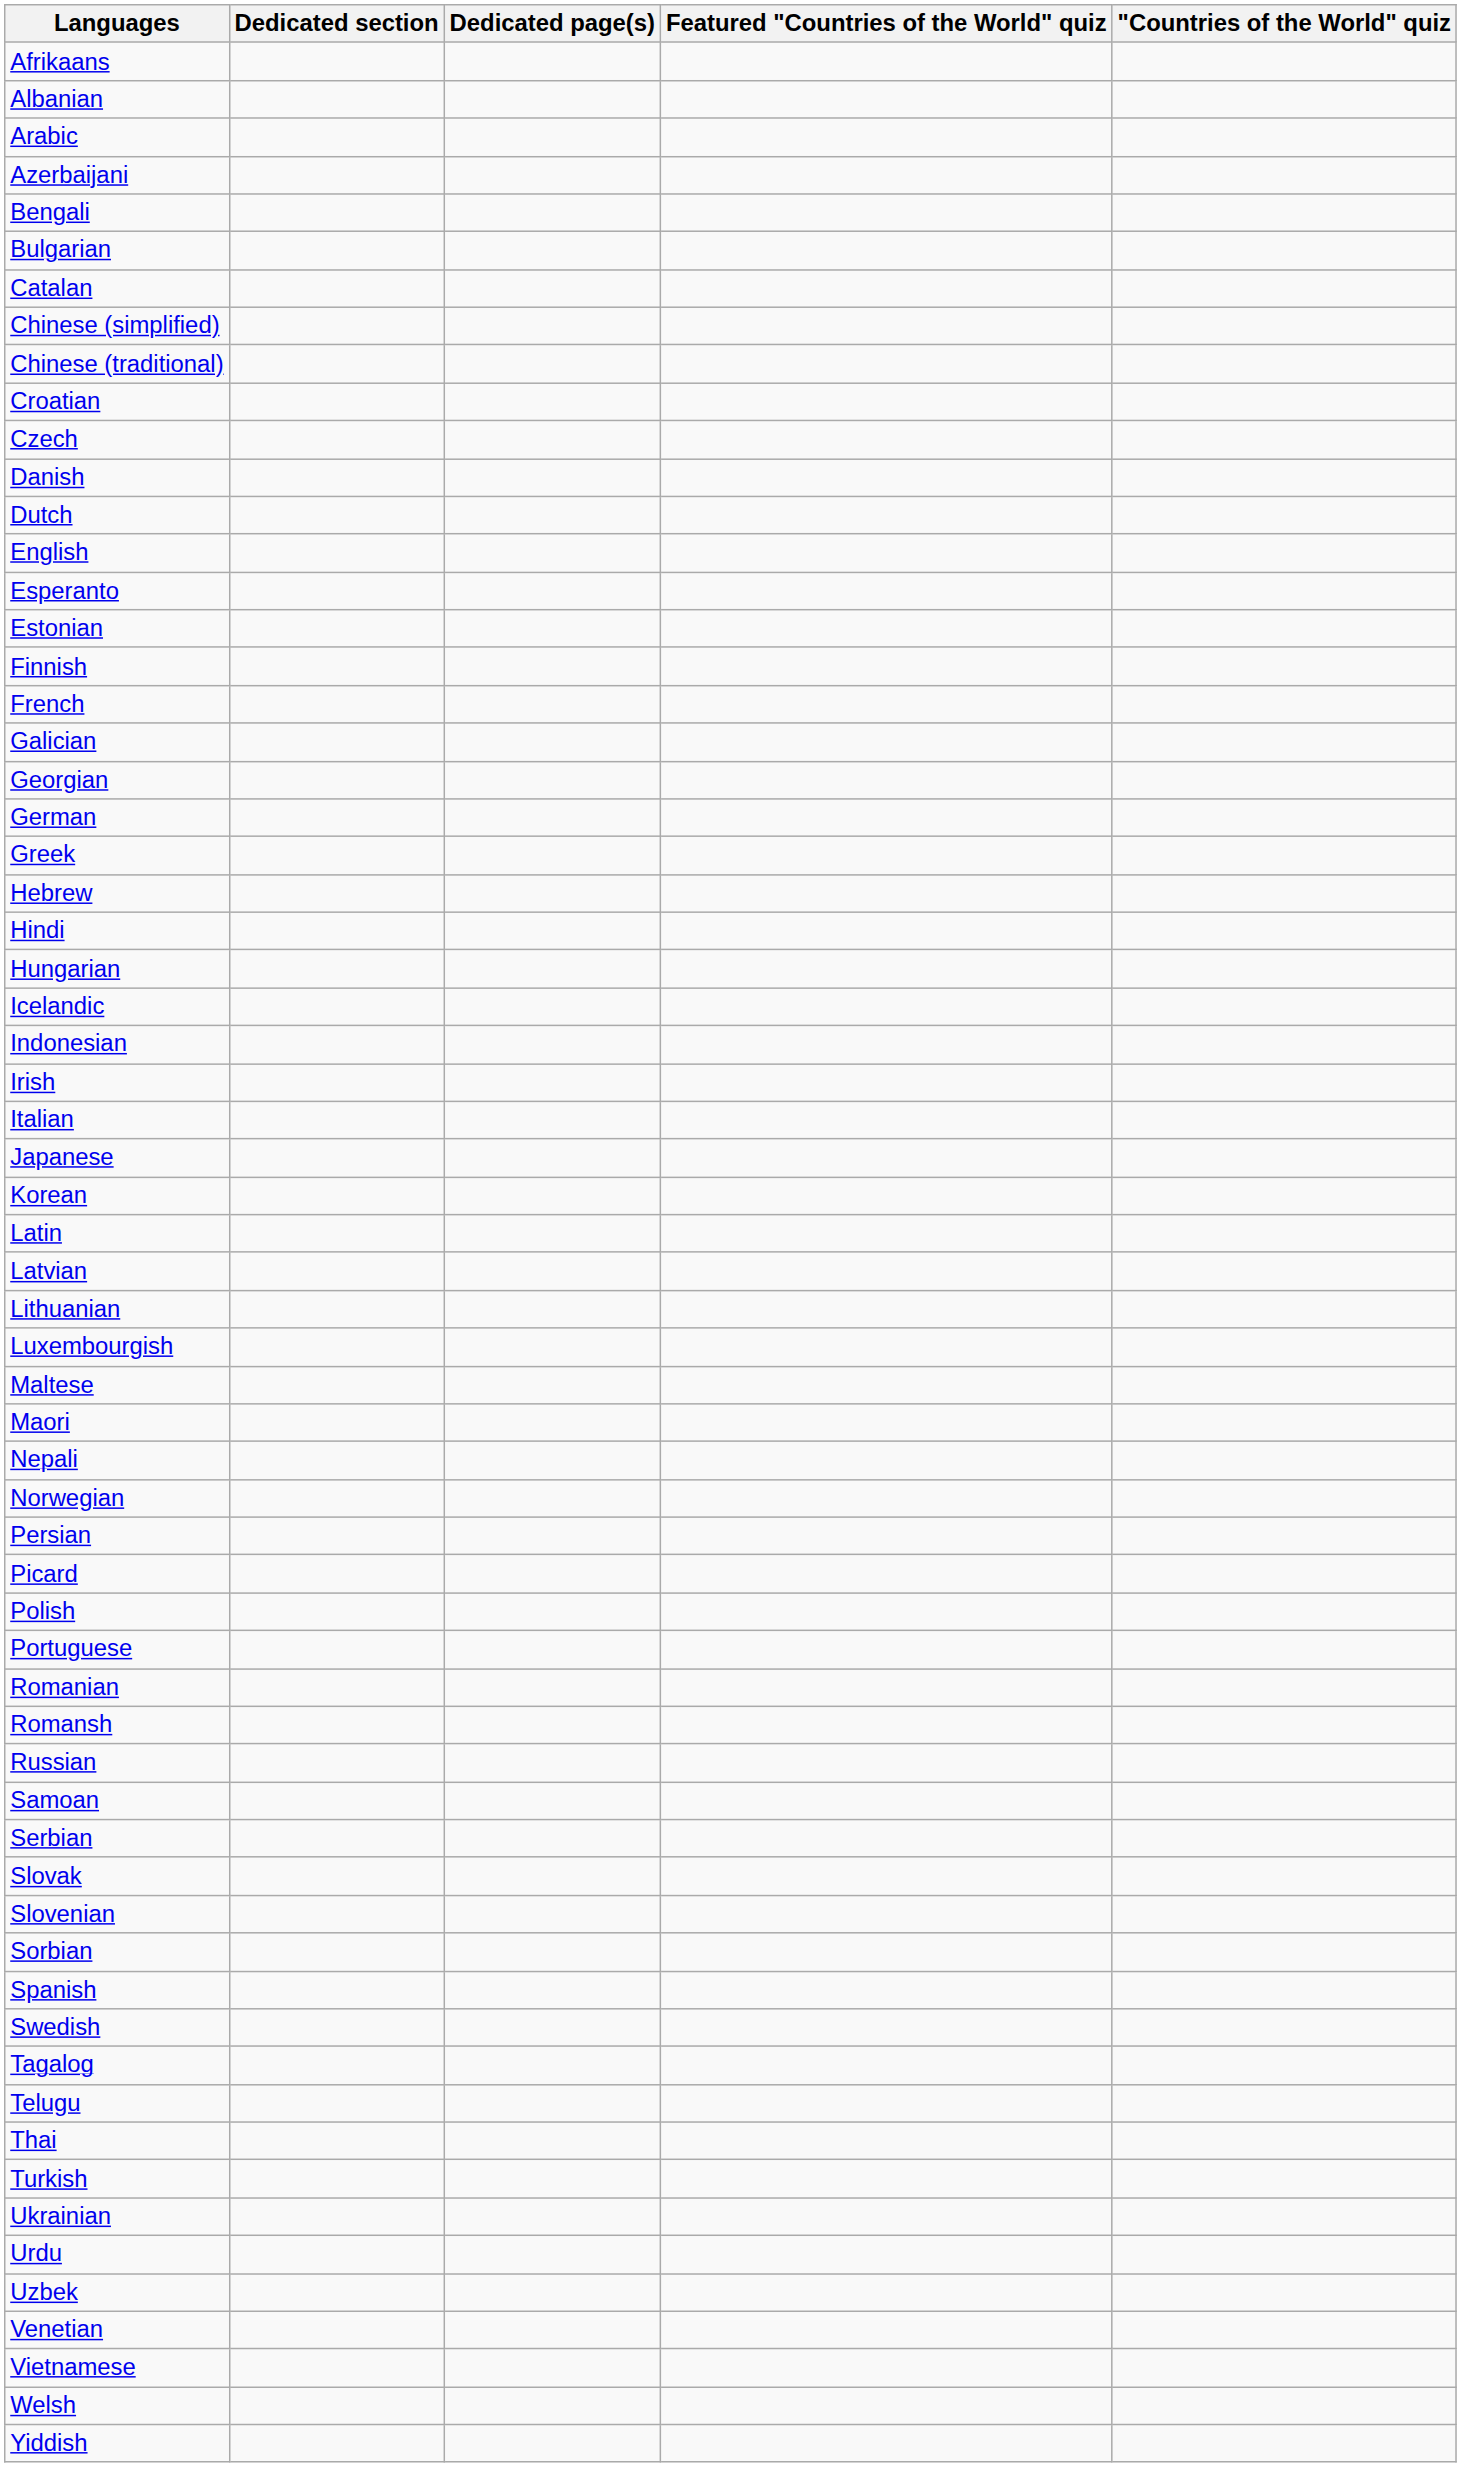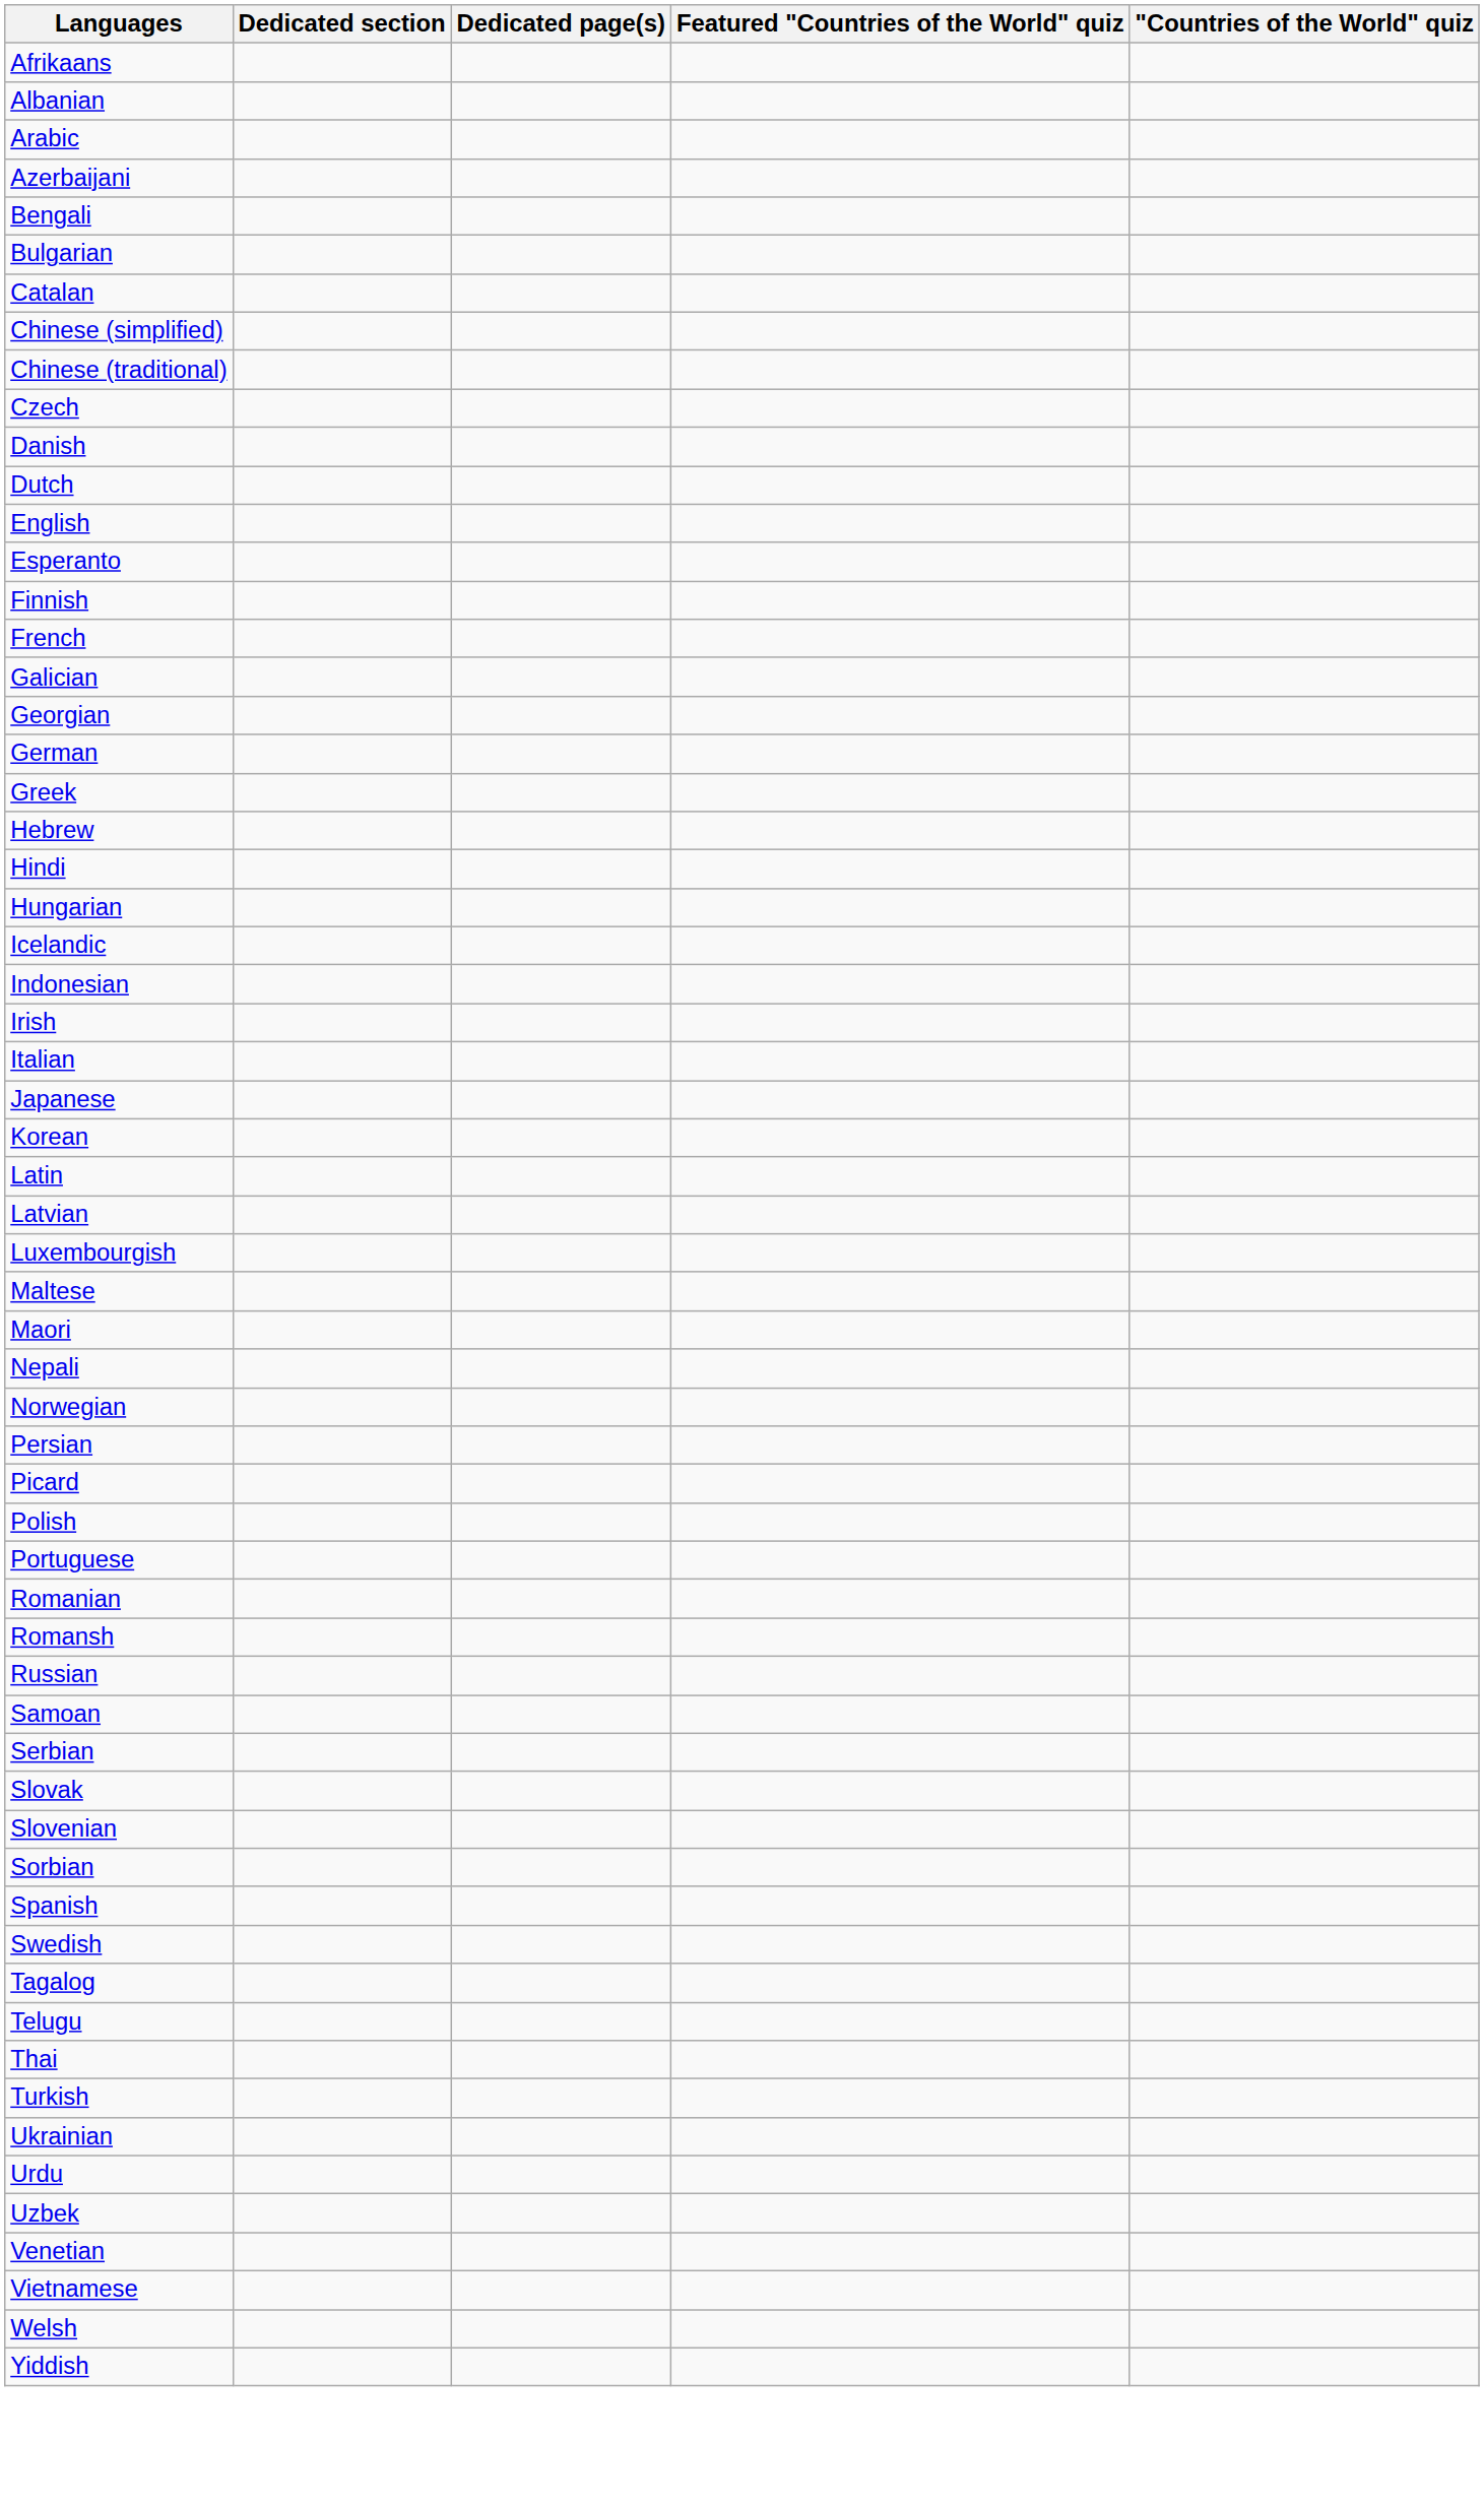 <table class="wikitable mw-collapsible">
 <tr>
 <th>Languages</th>
 <th>Dedicated section</th>
 <th>Dedicated page(s)</th>
 <th>Featured "Countries of the World" quiz</th>
 <th>"Countries of the World" quiz</th>
 </tr>
 <tr>
 <td><a href='#'>Afrikaans</a></td>
 <td></td>
 <td></td>
 <td></td>
 <td></td>
 </tr>
 <tr>
 <td><a href='#'>Albanian</a></td>
 <td></td>
 <td></td>
 <td></td>
 <td></td>
 </tr>
 <tr>
 <td><a href='#'>Arabic</a></td>
 <td></td>
 <td></td>
 <td></td>
 <td></td>
 </tr>
 <tr>
 <td><a href='#'>Azerbaijani</a></td>
 <td></td>
 <td></td>
 <td></td>
 <td></td>
 </tr>
 <tr>
 <td><a href='#'>Bengali</a></td>
 <td></td>
 <td></td>
 <td></td>
 <td></td>
 </tr>
 <tr>
 <td><a href='#'>Bulgarian</a></td>
 <td></td>
 <td></td>
 <td></td>
 <td></td>
 </tr>
 <tr>
 <td><a href='#'>Catalan</a></td>
 <td></td>
 <td></td>
 <td></td>
 <td></td>
 </tr>
 <tr>
 <td><a href='#'>Chinese (simplified)</a></td>
 <td></td>
 <td></td>
 <td></td>
 <td></td>
 </tr>
 <tr>
 <td><a href='#'>Chinese (traditional)</a></td>
 <td></td>
 <td></td>
 <td></td>
 <td></td>
 </tr>
 <tr>
-<td><a href='#'>Croatian</a></td>
-<td></td>
-<td></td>
-<td></td>
-<td></td>
-</tr>
-<tr>
 <td><a href='#'>Czech</a></td>
 <td></td>
 <td></td>
 <td></td>
 <td></td>
 </tr>
 <tr>
 <td><a href='#'>Danish</a></td>
 <td></td>
 <td></td>
 <td></td>
 <td></td>
 </tr>
 <tr>
 <td><a href='#'>Dutch</a></td>
 <td></td>
 <td></td>
 <td></td>
 <td></td>
 </tr>
 <tr>
 <td><a href='#'>English</a></td>
 <td></td>
 <td></td>
 <td></td>
 <td></td>
 </tr>
 <tr>
 <td><a href='#'>Esperanto</a></td>
-<td></td>
-<td></td>
-<td></td>
-<td></td>
-</tr>
-<tr>
-<td><a href='#'>Estonian</a></td>
 <td></td>
 <td></td>
 <td></td>
 <td></td>
 </tr>
 <tr>
 <td><a href='#'>Finnish</a></td>
 <td></td>
 <td></td>
 <td></td>
 <td></td>
 </tr>
 <tr>
 <td><a href='#'>French</a></td>
 <td></td>
 <td></td>
 <td></td>
 <td></td>
 </tr>
 <tr>
 <td><a href='#'>Galician</a></td>
 <td></td>
 <td></td>
 <td></td>
 <td></td>
 </tr>
 <tr>
 <td><a href='#'>Georgian</a></td>
 <td></td>
 <td></td>
 <td></td>
 <td></td>
 </tr>
 <tr>
 <td><a href='#'>German</a></td>
 <td></td>
 <td></td>
 <td></td>
 <td></td>
 </tr>
 <tr>
 <td><a href='#'>Greek</a></td>
 <td></td>
 <td></td>
 <td></td>
 <td></td>
 </tr>
 <tr>
 <td><a href='#'>Hebrew</a></td>
 <td></td>
 <td></td>
 <td></td>
 <td></td>
 </tr>
 <tr>
 <td><a href='#'>Hindi</a></td>
 <td></td>
 <td></td>
 <td></td>
 <td></td>
 </tr>
 <tr>
 <td><a href='#'>Hungarian</a></td>
 <td></td>
 <td></td>
 <td></td>
 <td></td>
 </tr>
 <tr>
 <td><a href='#'>Icelandic</a></td>
 <td></td>
 <td></td>
 <td></td>
 <td></td>
 </tr>
 <tr>
 <td><a href='#'>Indonesian</a></td>
 <td></td>
 <td></td>
 <td></td>
 <td></td>
 </tr>
 <tr>
 <td><a href='#'>Irish</a></td>
 <td></td>
 <td></td>
 <td></td>
 <td></td>
 </tr>
 <tr>
 <td><a href='#'>Italian</a></td>
 <td></td>
 <td></td>
 <td></td>
 <td></td>
 </tr>
 <tr>
 <td><a href='#'>Japanese</a></td>
 <td></td>
 <td></td>
 <td></td>
 <td></td>
 </tr>
 <tr>
 <td><a href='#'>Korean</a></td>
 <td></td>
 <td></td>
 <td></td>
 <td></td>
 </tr>
 <tr>
 <td><a href='#'>Latin</a></td>
 <td></td>
 <td></td>
 <td></td>
 <td></td>
 </tr>
 <tr>
 <td><a href='#'>Latvian</a></td>
-<td></td>
-<td></td>
-<td></td>
-<td></td>
-</tr>
-<tr>
-<td><a href='#'>Lithuanian</a></td>
 <td></td>
 <td></td>
 <td></td>
 <td></td>
 </tr>
 <tr>
 <td><a href='#'>Luxembourgish</a></td>
 <td></td>
 <td></td>
 <td></td>
 <td></td>
 </tr>
 <tr>
 <td><a href='#'>Maltese</a></td>
 <td></td>
 <td></td>
 <td></td>
 <td></td>
 </tr>
 <tr>
 <td><a href='#'>Maori</a></td>
 <td></td>
 <td></td>
 <td></td>
 <td></td>
 </tr>
 <tr>
 <td><a href='#'>Nepali</a></td>
 <td></td>
 <td></td>
 <td></td>
 <td></td>
 </tr>
 <tr>
 <td><a href='#'>Norwegian</a></td>
 <td></td>
 <td></td>
 <td></td>
 <td></td>
 </tr>
 <tr>
 <td><a href='#'>Persian</a></td>
 <td></td>
 <td></td>
 <td></td>
 <td></td>
 </tr>
 <tr>
 <td><a href='#'>Picard</a></td>
 <td></td>
 <td></td>
 <td></td>
 <td></td>
 </tr>
 <tr>
 <td><a href='#'>Polish</a></td>
 <td></td>
 <td></td>
 <td></td>
 <td></td>
 </tr>
 <tr>
 <td><a href='#'>Portuguese</a></td>
 <td></td>
 <td></td>
 <td></td>
 <td></td>
 </tr>
 <tr>
 <td><a href='#'>Romanian</a></td>
 <td></td>
 <td></td>
 <td></td>
 <td></td>
 </tr>
 <tr>
 <td><a href='#'>Romansh</a></td>
 <td></td>
 <td></td>
 <td></td>
 <td></td>
 </tr>
 <tr>
 <td><a href='#'>Russian</a></td>
 <td></td>
 <td></td>
 <td></td>
 <td></td>
 </tr>
 <tr>
 <td><a href='#'>Samoan</a></td>
 <td></td>
 <td></td>
 <td></td>
 <td></td>
 </tr>
 <tr>
 <td><a href='#'>Serbian</a></td>
 <td></td>
 <td></td>
 <td></td>
 <td></td>
 </tr>
 <tr>
 <td><a href='#'>Slovak</a></td>
 <td></td>
 <td></td>
 <td></td>
 <td></td>
 </tr>
 <tr>
 <td><a href='#'>Slovenian</a></td>
 <td></td>
 <td></td>
 <td></td>
 <td></td>
 </tr>
 <tr>
 <td><a href='#'>Sorbian</a></td>
 <td></td>
 <td></td>
 <td></td>
 <td></td>
 </tr>
 <tr>
 <td><a href='#'>Spanish</a></td>
 <td></td>
 <td></td>
 <td></td>
 <td></td>
 </tr>
 <tr>
 <td><a href='#'>Swedish</a></td>
 <td></td>
 <td></td>
 <td></td>
 <td></td>
 </tr>
 <tr>
 <td><a href='#'>Tagalog</a></td>
 <td></td>
 <td></td>
 <td></td>
 <td></td>
 </tr>
 <tr>
 <td><a href='#'>Telugu</a></td>
 <td></td>
 <td></td>
 <td></td>
 <td></td>
 </tr>
 <tr>
 <td><a href='#'>Thai</a></td>
 <td></td>
 <td></td>
 <td></td>
 <td></td>
 </tr>
 <tr>
 <td><a href='#'>Turkish</a></td>
 <td></td>
 <td></td>
 <td></td>
 <td></td>
 </tr>
 <tr>
 <td><a href='#'>Ukrainian</a></td>
 <td></td>
 <td></td>
 <td></td>
 <td></td>
 </tr>
 <tr>
 <td><a href='#'>Urdu</a></td>
 <td></td>
 <td></td>
 <td></td>
 <td></td>
 </tr>
 <tr>
 <td><a href='#'>Uzbek</a></td>
 <td></td>
 <td></td>
 <td></td>
 <td></td>
 </tr>
 <tr>
 <td><a href='#'>Venetian</a></td>
 <td></td>
 <td></td>
 <td></td>
 <td></td>
 </tr>
 <tr>
 <td><a href='#'>Vietnamese</a></td>
 <td></td>
 <td></td>
 <td></td>
 <td></td>
 </tr>
 <tr>
 <td><a href='#'>Welsh</a></td>
 <td></td>
 <td></td>
 <td></td>
 <td></td>
 </tr>
 <tr>
 <td><a href='#'>Yiddish</a></td>
 <td></td>
 <td></td>
 <td></td>
 <td></td>
 </tr>
 </table>
